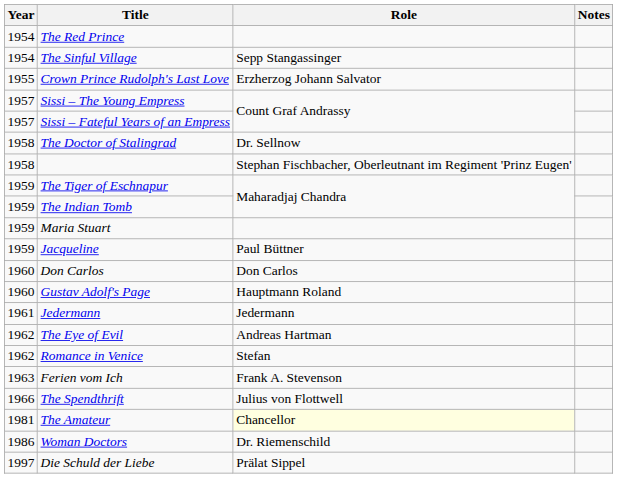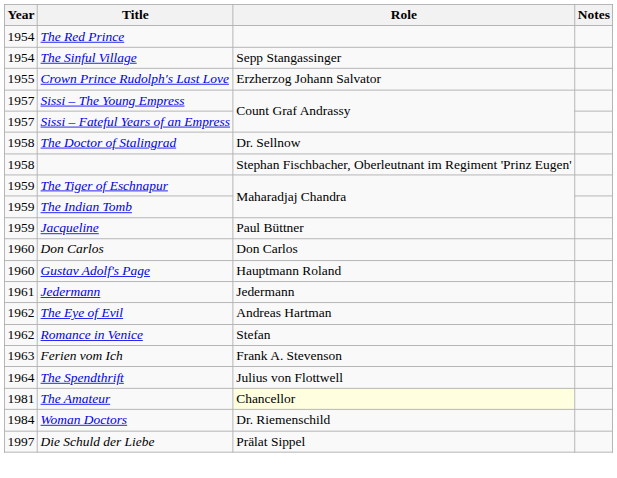 <table class="wikitable">
 <tr>
 <th>Year</th>
 <th>Title</th>
 <th>Role</th>
 <th>Notes</th>
 </tr>
 <tr>
 <td>1954</td>
 <td><em><a href='#'>The Red Prince</a></em></td>
 <td></td>
 <td></td>
 </tr>
 <tr>
 <td>1954</td>
 <td><em><a href='#'>The Sinful Village</a></em></td>
 <td>Sepp Stangassinger</td>
 <td></td>
 </tr>
 <tr>
 <td>1955</td>
 <td><em><a href='#'>Crown Prince Rudolph's Last Love</a></em></td>
 <td>Erzherzog Johann Salvator</td>
 <td></td>
 </tr>
 <tr>
 <td>1957</td>
 <td><em><a href='#'>Sissi – The Young Empress</a></em></td>
 <td rowspan="2">Count Graf Andrassy</td>
 <td></td>
 </tr>
 <tr>
 <td>1957</td>
 <td><em><a href='#'>Sissi – Fateful Years of an Empress</a></em></td>
 <td></td>
 </tr>
 <tr>
 <td>1958</td>
 <td><em><a href='#'>The Doctor of Stalingrad</a></em></td>
 <td>Dr. Sellnow</td>
 <td></td>
 </tr>
 <tr>
 <td>1958</td>
 <td><em></em></td>
 <td>Stephan Fischbacher, Oberleutnant im Regiment 'Prinz Eugen'</td>
 <td></td>
 </tr>
 <tr>
 <td>1959</td>
 <td><em><a href='#'>The Tiger of Eschnapur</a></em></td>
 <td rowspan="2">Maharadjaj Chandra</td>
 <td></td>
 </tr>
 <tr>
 <td>1959</td>
 <td><em><a href='#'>The Indian Tomb</a></em></td>
 <td></td>
 </tr>
 <tr>
 <td>1959</td>
-<td><em>Maria Stuart</em></td>
-<td></td>
-<td></td>
-</tr>
-<tr>
-<td>1959</td>
 <td><em><a href='#'>Jacqueline</a></em></td>
 <td>Paul Büttner</td>
 <td></td>
 </tr>
 <tr>
 <td>1960</td>
 <td><em>Don Carlos</em></td>
 <td>Don Carlos</td>
 <td></td>
 </tr>
 <tr>
 <td>1960</td>
 <td><em><a href='#'>Gustav Adolf's Page</a></em></td>
 <td>Hauptmann Roland</td>
 <td></td>
 </tr>
 <tr>
 <td>1961</td>
 <td><em><a href='#'>Jedermann</a></em></td>
 <td>Jedermann</td>
 <td></td>
 </tr>
 <tr>
 <td>1962</td>
 <td><em><a href='#'>The Eye of Evil</a></em></td>
 <td>Andreas Hartman</td>
 <td></td>
 </tr>
 <tr>
 <td>1962</td>
 <td><em><a href='#'>Romance in Venice</a></em></td>
 <td>Stefan</td>
 <td></td>
 </tr>
 <tr>
 <td>1963</td>
 <td><em>Ferien vom Ich</em></td>
 <td>Frank A. Stevenson</td>
 <td></td>
 </tr>
 <tr>
-<td>1966</td>
+<td>1964</td>
 <td><em><a href='#'>The Spendthrift</a></em></td>
 <td>Julius von Flottwell</td>
 <td></td>
 </tr>
 <tr>
 <td>1981</td>
 <td><em><a href='#'>The Amateur</a></em></td>
 <td style="background: lightyellow;">Chancellor</td>
 <td></td>
 </tr>
 <tr>
-<td>1986</td>
+<td>1984</td>
 <td><em><a href='#'>Woman Doctors</a></em></td>
 <td>Dr. Riemenschild</td>
 <td></td>
 </tr>
 <tr>
 <td>1997</td>
 <td><em>Die Schuld der Liebe</em></td>
 <td>Prälat Sippel</td>
 <td></td>
 </tr>
 </table>
